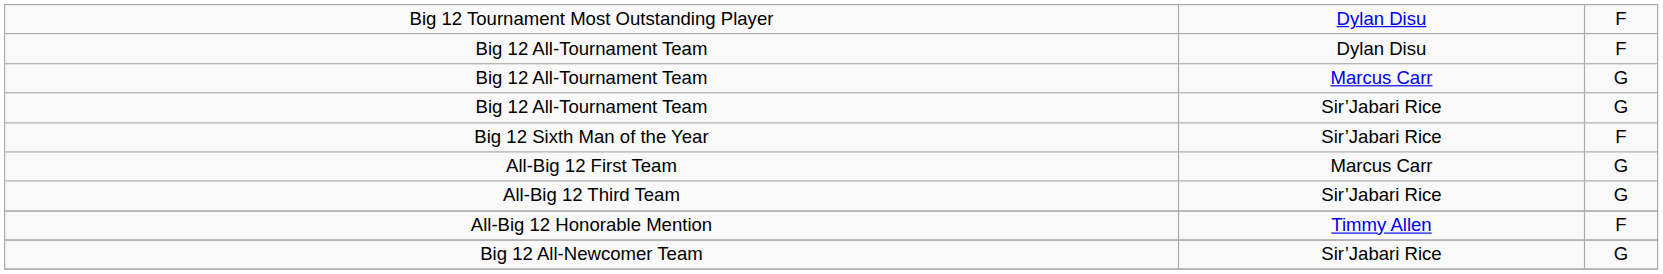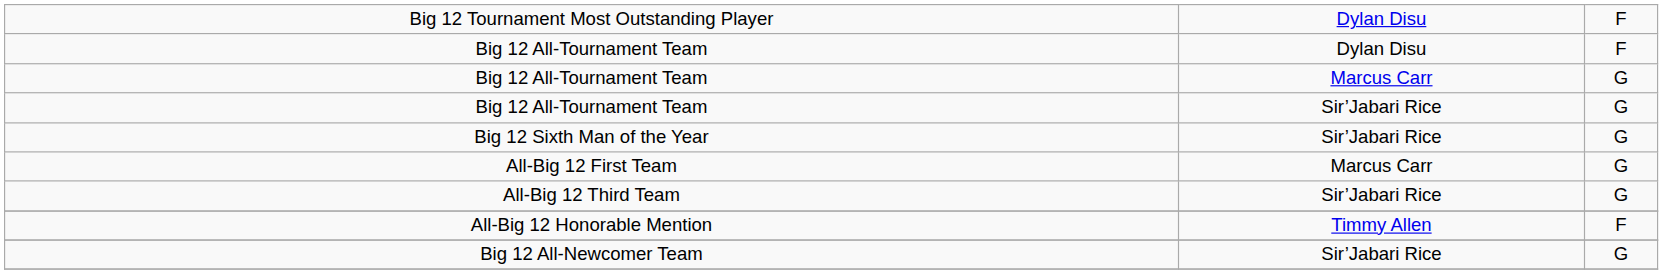 <table class="wikitable" style="width: 90%;text-align: center;">
 <tr align="center">
 <td rowspan="1">Big 12 Tournament Most Outstanding Player</td>
 <td><a href='#'>Dylan Disu</a></td>
 <td>F</td>
 </tr>
 <tr align="center">
 <td rowspan="1">Big 12 All-Tournament Team</td>
 <td>Dylan Disu</td>
 <td>F</td>
 </tr>
 <tr align="center">
 <td rowspan="1">Big 12 All-Tournament Team</td>
 <td><a href='#'>Marcus Carr</a></td>
 <td>G</td>
 </tr>
 <tr align="center">
 <td rowspan="1">Big 12 All-Tournament Team</td>
 <td>Sir’Jabari Rice</td>
 <td>G</td>
 </tr>
 <tr align="center">
 <td rowspan="1">Big 12 Sixth Man of the Year</td>
 <td>Sir’Jabari Rice</td>
-<td>F</td>
+<td>G</td>
 </tr>
 <tr align="center">
 <td rowspan="1">All-Big 12 First Team</td>
 <td>Marcus Carr</td>
 <td>G</td>
 </tr>
 <tr align="center">
 <td rowspan="1">All-Big 12 Third Team</td>
 <td>Sir’Jabari Rice</td>
 <td>G</td>
 </tr>
 <tr>
 </tr>
 <tr align="center">
 <td rowspan="1">All-Big 12 Honorable Mention</td>
 <td><a href='#'>Timmy Allen</a></td>
 <td>F</td>
 </tr>
 <tr>
 </tr>
 <tr align="center">
 <td rowspan="1">Big 12 All-Newcomer Team</td>
 <td>Sir’Jabari Rice</td>
 <td>G</td>
 </tr>
 <tr>
 </tr>
 </table>
